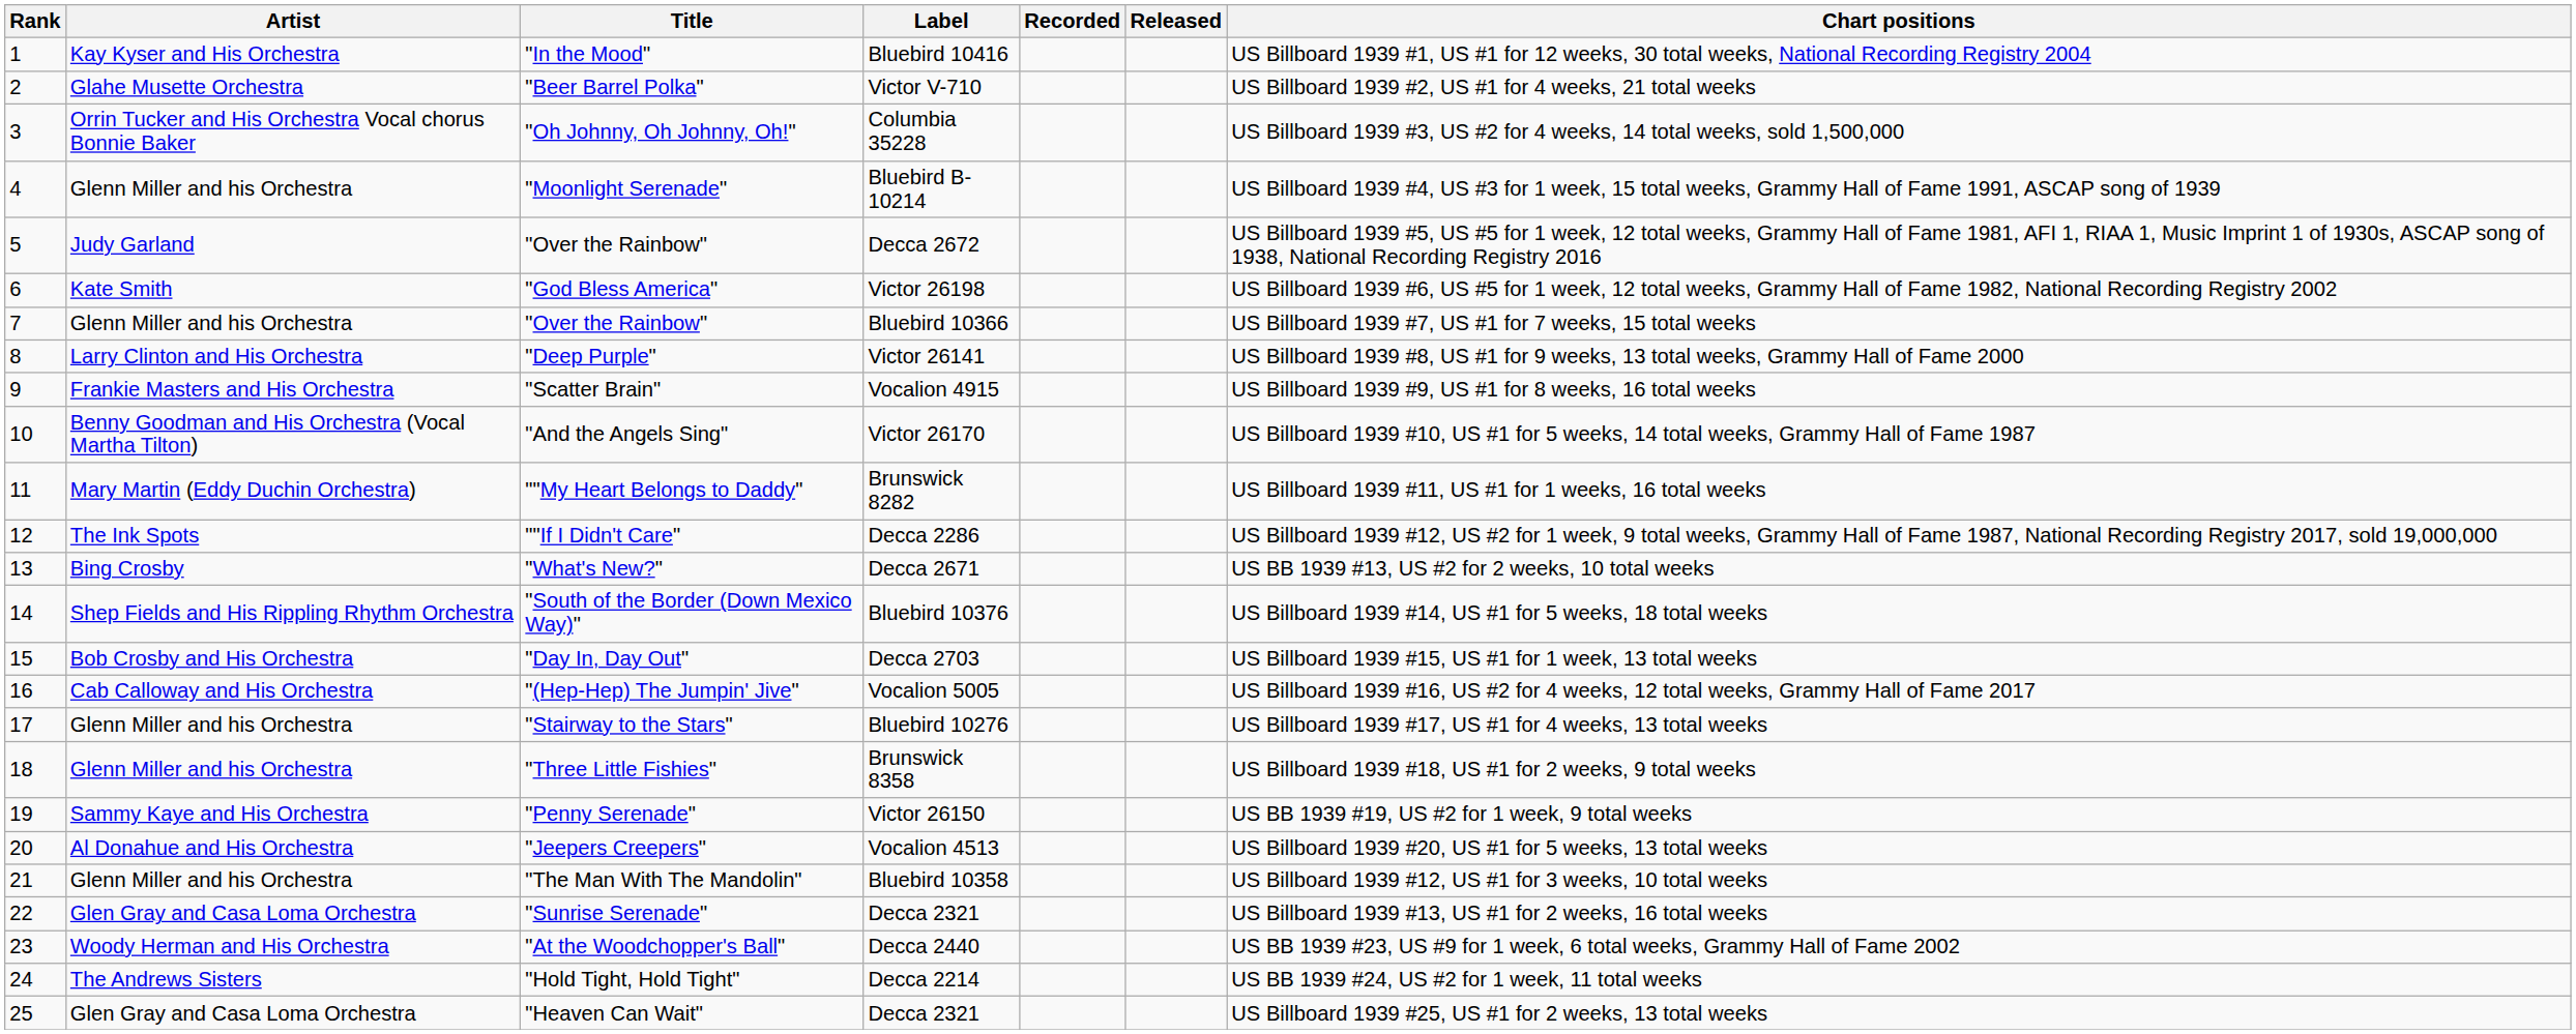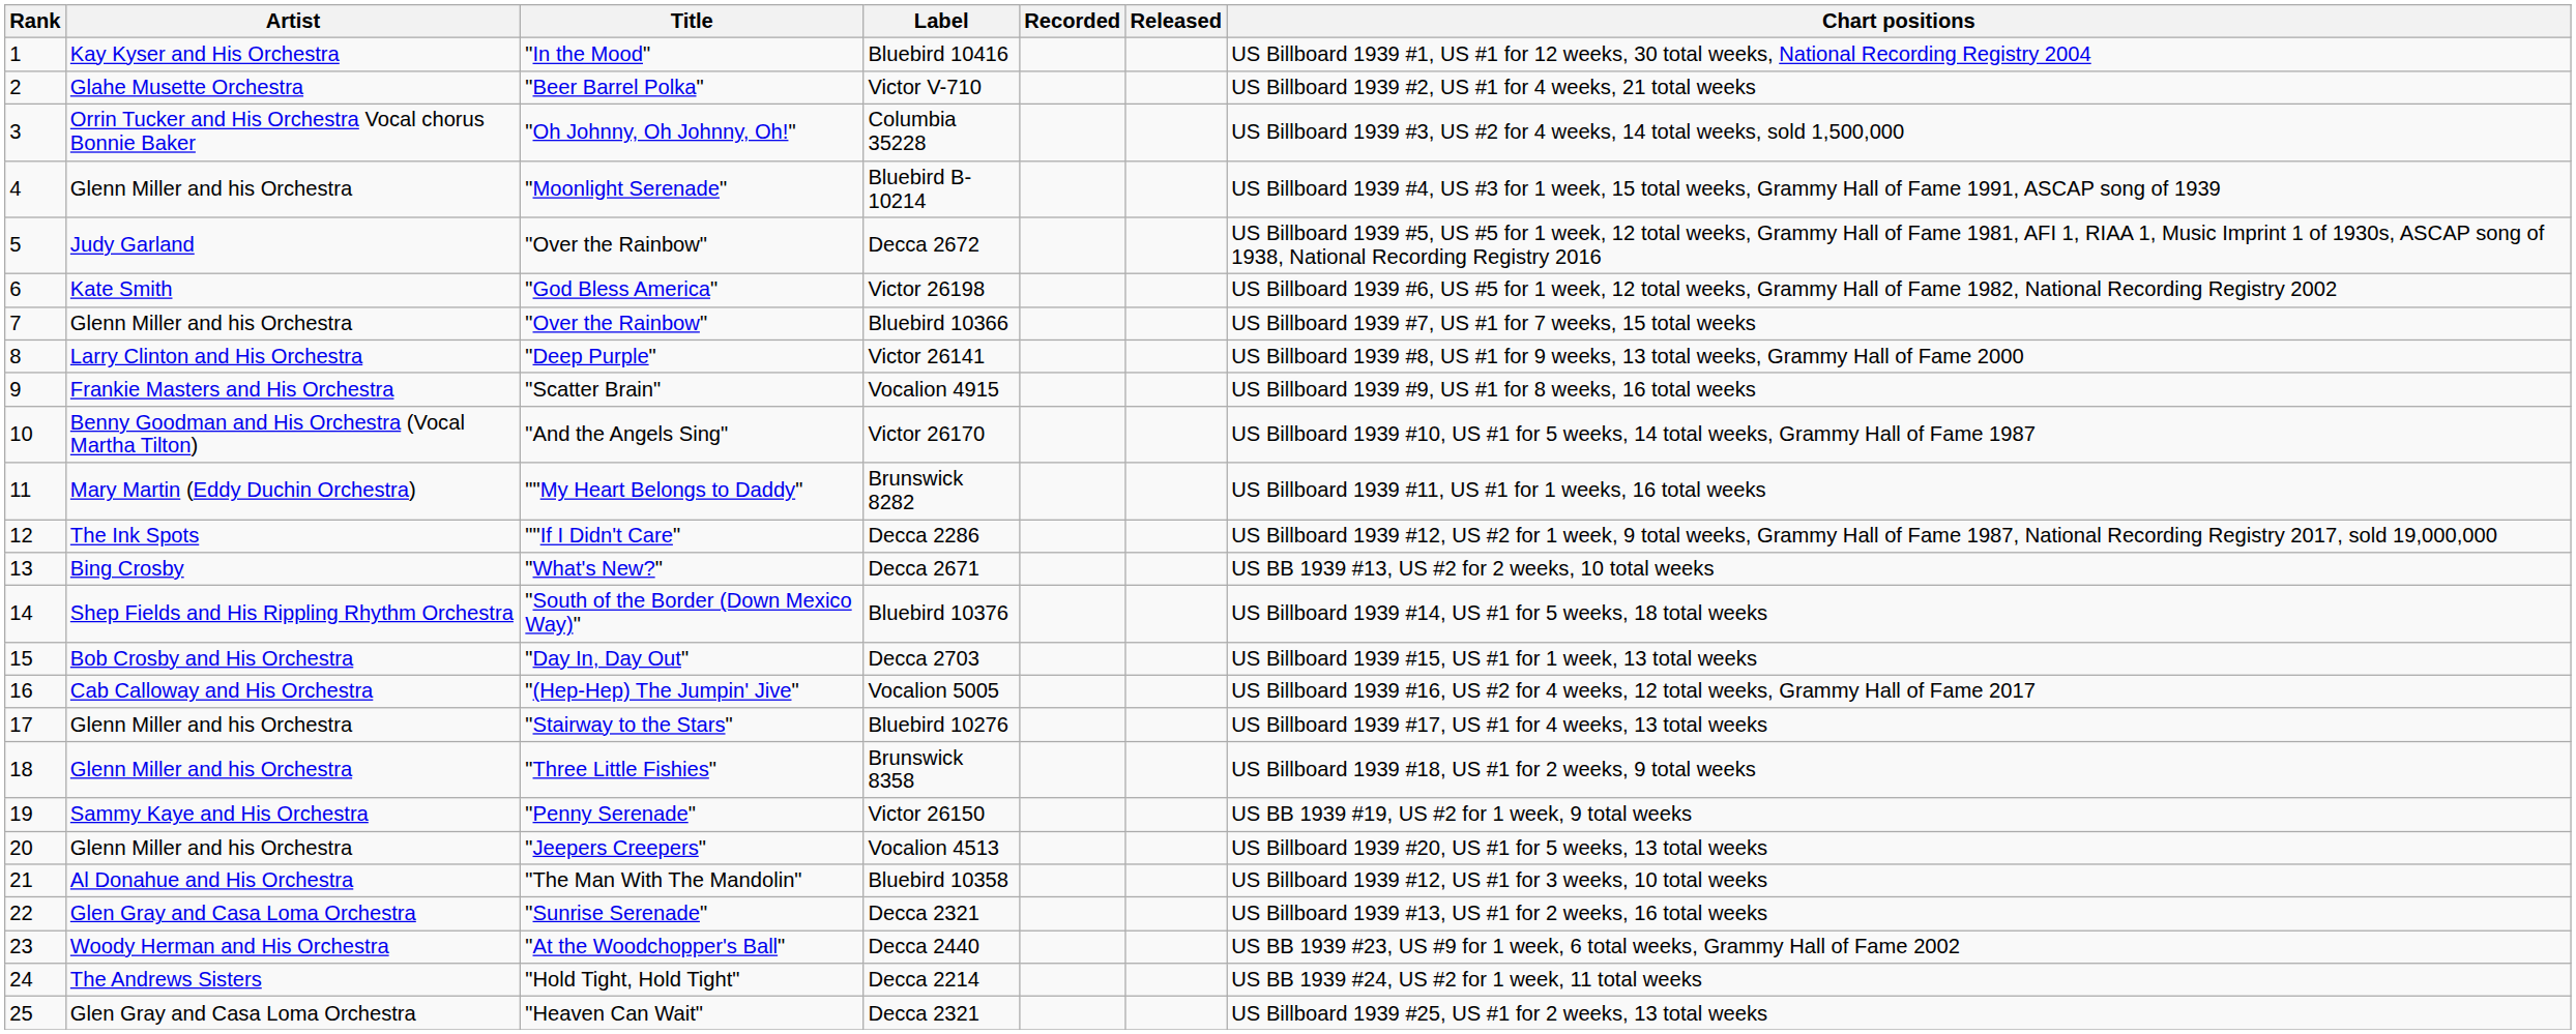 <table class="wikitable">
 <tr>
 <th>Rank</th>
 <th>Artist</th>
 <th>Title</th>
 <th>Label</th>
 <th>Recorded</th>
 <th>Released</th>
 <th>Chart positions</th>
 </tr>
 <tr>
 <td>1</td>
 <td><a href='#'>Kay Kyser and His Orchestra</a></td>
 <td>"<a href='#'>In the Mood</a>"</td>
 <td>Bluebird 10416</td>
 <td></td>
 <td></td>
 <td>US Billboard 1939 #1, US #1 for 12 weeks, 30 total weeks, <a href='#'>National Recording Registry 2004</a></td>
 </tr>
 <tr>
 <td>2</td>
 <td><a href='#'>Glahe Musette Orchestra</a></td>
 <td>"<a href='#'>Beer Barrel Polka</a>"</td>
 <td>Victor V-710</td>
 <td></td>
 <td></td>
 <td>US Billboard 1939 #2, US #1 for 4 weeks, 21 total weeks</td>
 </tr>
 <tr>
 <td>3</td>
 <td><a href='#'>Orrin Tucker and His Orchestra</a> Vocal chorus <a href='#'>Bonnie Baker</a></td>
 <td>"<a href='#'>Oh Johnny, Oh Johnny, Oh!</a>"</td>
 <td>Columbia 35228</td>
 <td></td>
 <td></td>
 <td>US Billboard 1939 #3, US #2 for 4 weeks, 14 total weeks, sold 1,500,000</td>
 </tr>
 <tr>
 <td>4</td>
 <td>Glenn Miller and his Orchestra</td>
 <td>"<a href='#'>Moonlight Serenade</a>"</td>
 <td>Bluebird B-10214</td>
 <td></td>
 <td></td>
 <td>US Billboard 1939 #4, US #3 for 1 week, 15 total weeks, Grammy Hall of Fame 1991, ASCAP song of 1939</td>
 </tr>
 <tr>
 <td>5</td>
 <td><a href='#'>Judy Garland</a></td>
 <td>"Over the Rainbow"</td>
 <td>Decca 2672</td>
 <td></td>
 <td></td>
 <td>US Billboard 1939 #5, US #5 for 1 week, 12 total weeks, Grammy Hall of Fame 1981, AFI 1, RIAA 1, Music Imprint 1 of 1930s, ASCAP song of 1938, National Recording Registry 2016</td>
 </tr>
 <tr>
 <td>6</td>
 <td><a href='#'>Kate Smith</a></td>
 <td>"<a href='#'>God Bless America</a>"</td>
 <td>Victor 26198</td>
 <td></td>
 <td></td>
 <td>US Billboard 1939 #6, US #5 for 1 week, 12 total weeks, Grammy Hall of Fame 1982, National Recording Registry 2002</td>
 </tr>
 <tr>
 <td>7</td>
 <td>Glenn Miller and his Orchestra</td>
 <td>"<a href='#'>Over the Rainbow</a>"</td>
 <td>Bluebird 10366</td>
 <td></td>
 <td></td>
 <td>US Billboard 1939 #7, US #1 for 7 weeks, 15 total weeks</td>
 </tr>
 <tr>
 <td>8</td>
 <td><a href='#'>Larry Clinton and His Orchestra</a></td>
 <td>"<a href='#'>Deep Purple</a>"</td>
 <td>Victor 26141</td>
 <td></td>
 <td></td>
 <td>US Billboard 1939 #8, US #1 for 9 weeks, 13 total weeks, Grammy Hall of Fame 2000</td>
 </tr>
 <tr>
 <td>9</td>
 <td><a href='#'>Frankie Masters and His Orchestra</a></td>
 <td>"Scatter Brain"</td>
 <td>Vocalion 4915</td>
 <td></td>
 <td></td>
 <td>US Billboard 1939 #9, US #1 for 8 weeks, 16 total weeks</td>
 </tr>
 <tr>
 <td>10</td>
 <td><a href='#'>Benny Goodman and His Orchestra</a> (Vocal <a href='#'>Martha Tilton</a>)</td>
 <td>"And the Angels Sing"</td>
 <td>Victor 26170</td>
 <td></td>
 <td></td>
 <td>US Billboard 1939 #10, US #1 for 5 weeks, 14 total weeks, Grammy Hall of Fame 1987</td>
 </tr>
 <tr>
 <td>11</td>
 <td><a href='#'>Mary Martin</a> (<a href='#'>Eddy Duchin Orchestra</a>)</td>
 <td>""<a href='#'>My Heart Belongs to Daddy</a>"</td>
 <td>Brunswick 8282</td>
 <td></td>
 <td></td>
 <td>US Billboard 1939 #11, US #1 for 1 weeks, 16 total weeks</td>
 </tr>
 <tr>
 <td>12</td>
 <td><a href='#'>The Ink Spots</a></td>
 <td>""<a href='#'>If I Didn't Care</a>"</td>
 <td>Decca 2286</td>
 <td></td>
 <td></td>
 <td>US Billboard 1939 #12, US #2 for 1 week, 9 total weeks, Grammy Hall of Fame 1987, National Recording Registry 2017, sold 19,000,000</td>
 </tr>
 <tr>
 <td>13</td>
 <td><a href='#'>Bing Crosby</a></td>
 <td>"<a href='#'>What's New?</a>"</td>
 <td>Decca 2671</td>
 <td></td>
 <td></td>
 <td>US BB 1939 #13, US #2 for 2 weeks, 10 total weeks</td>
 </tr>
 <tr>
 <td>14</td>
 <td><a href='#'>Shep Fields and His Rippling Rhythm Orchestra</a></td>
 <td>"<a href='#'>South of the Border (Down Mexico Way)</a>"</td>
 <td>Bluebird 10376</td>
 <td></td>
 <td></td>
 <td>US Billboard 1939 #14, US #1 for 5 weeks, 18 total weeks</td>
 </tr>
 <tr>
 <td>15</td>
 <td><a href='#'>Bob Crosby and His Orchestra</a></td>
 <td>"<a href='#'>Day In, Day Out</a>"</td>
 <td>Decca 2703</td>
 <td></td>
 <td></td>
 <td>US Billboard 1939 #15, US #1 for 1 week, 13 total weeks</td>
 </tr>
 <tr>
 <td>16</td>
 <td><a href='#'>Cab Calloway and His Orchestra</a></td>
 <td>"<a href='#'>(Hep-Hep) The Jumpin' Jive</a>"</td>
 <td>Vocalion 5005</td>
 <td></td>
 <td></td>
 <td>US Billboard 1939 #16, US #2 for 4 weeks, 12 total weeks, Grammy Hall of Fame 2017</td>
 </tr>
 <tr>
 <td>17</td>
 <td>Glenn Miller and his Orchestra</td>
 <td>"<a href='#'>Stairway to the Stars</a>"</td>
 <td>Bluebird 10276</td>
 <td></td>
 <td></td>
 <td>US Billboard 1939 #17, US #1 for 4 weeks, 13 total weeks</td>
 </tr>
 <tr>
 <td>18</td>
 <td><a href='#'>Glenn Miller and his Orchestra</a></td>
 <td>"<a href='#'>Three Little Fishies</a>"</td>
 <td>Brunswick 8358</td>
 <td></td>
 <td></td>
 <td>US Billboard 1939 #18, US #1 for 2 weeks, 9 total weeks</td>
 </tr>
 <tr>
 <td>19</td>
 <td><a href='#'>Sammy Kaye and His Orchestra</a></td>
 <td>"<a href='#'>Penny Serenade</a>"</td>
 <td>Victor 26150</td>
 <td></td>
 <td></td>
 <td>US BB 1939 #19, US #2 for 1 week, 9 total weeks</td>
 </tr>
 <tr>
 <td>20</td>
-<td><a href='#'>Al Donahue and His Orchestra</a></td>
+<td>Glenn Miller and his Orchestra</td>
 <td>"<a href='#'>Jeepers Creepers</a>"</td>
 <td>Vocalion 4513</td>
 <td></td>
 <td></td>
 <td>US Billboard 1939 #20, US #1 for 5 weeks, 13 total weeks</td>
 </tr>
 <tr>
 <td>21</td>
-<td>Glenn Miller and his Orchestra</td>
+<td><a href='#'>Al Donahue and His Orchestra</a></td>
 <td>"The Man With The Mandolin"</td>
 <td>Bluebird 10358</td>
 <td></td>
 <td></td>
 <td>US Billboard 1939 #12, US #1 for 3 weeks, 10 total weeks</td>
 </tr>
 <tr>
 <td>22</td>
 <td><a href='#'>Glen Gray and Casa Loma Orchestra</a></td>
 <td>"<a href='#'>Sunrise Serenade</a>"</td>
 <td>Decca 2321</td>
 <td></td>
 <td></td>
 <td>US Billboard 1939 #13, US #1 for 2 weeks, 16 total weeks</td>
 </tr>
 <tr>
 <td>23</td>
 <td><a href='#'>Woody Herman and His Orchestra</a></td>
 <td>"<a href='#'>At the Woodchopper's Ball</a>"</td>
 <td>Decca 2440</td>
 <td></td>
 <td></td>
 <td>US BB 1939 #23, US #9 for 1 week, 6 total weeks, Grammy Hall of Fame 2002</td>
 </tr>
 <tr>
 <td>24</td>
 <td><a href='#'>The Andrews Sisters</a></td>
 <td>"Hold Tight, Hold Tight"</td>
 <td>Decca 2214</td>
 <td></td>
 <td></td>
 <td>US BB 1939 #24, US #2 for 1 week, 11 total weeks</td>
 </tr>
 <tr>
 <td>25</td>
 <td>Glen Gray and Casa Loma Orchestra</td>
 <td>"Heaven Can Wait"</td>
 <td>Decca 2321</td>
 <td></td>
 <td></td>
 <td>US Billboard 1939 #25, US #1 for 2 weeks, 13 total weeks</td>
 </tr>
 </table>
